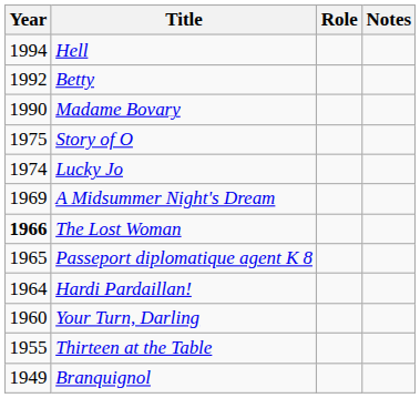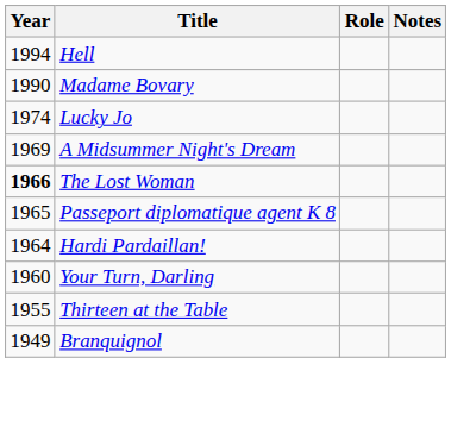 <table class="wikitable sortable">
 <tr>
 <th>Year</th>
 <th>Title</th>
 <th>Role</th>
 <th class="unsortable">Notes</th>
 </tr>
 <tr>
 <td>1994</td>
 <td><em><a href='#'>Hell</a></em></td>
 <td></td>
 <td></td>
 </tr>
 <tr>
-<td>1992</td>
-<td><em><a href='#'>Betty</a></em></td>
-<td></td>
-<td></td>
-</tr>
-<tr>
 <td>1990</td>
 <td><em><a href='#'>Madame Bovary</a></em></td>
-<td></td>
-<td></td>
-</tr>
-<tr>
-<td>1975</td>
-<td><em><a href='#'>Story of O</a></em></td>
 <td></td>
 <td></td>
 </tr>
 <tr>
 <td>1974</td>
 <td><em><a href='#'>Lucky Jo</a></em></td>
 <td></td>
 <td></td>
 </tr>
 <tr>
 <td>1969</td>
 <td><em><a href='#'>A Midsummer Night's Dream</a></em></td>
 <td></td>
 <td></td>
 </tr>
 <tr>
 <td><strong>1966</strong></td>
 <td><em><a href='#'>The Lost Woman</a></em></td>
 <td></td>
 <td></td>
 </tr>
 <tr>
 <td>1965</td>
 <td><em><a href='#'>Passeport diplomatique agent K 8</a></em></td>
 <td></td>
 <td></td>
 </tr>
 <tr>
 <td>1964</td>
 <td><em><a href='#'>Hardi Pardaillan!</a></em></td>
 <td></td>
 <td></td>
 </tr>
 <tr>
 <td>1960</td>
 <td><em><a href='#'>Your Turn, Darling</a></em></td>
 <td></td>
 <td></td>
 </tr>
 <tr>
 <td>1955</td>
 <td><em><a href='#'>Thirteen at the Table</a></em></td>
 <td></td>
 <td></td>
 </tr>
 <tr>
 <td>1949</td>
 <td><em><a href='#'>Branquignol</a></em></td>
 <td></td>
 <td></td>
 </tr>
 </table>
